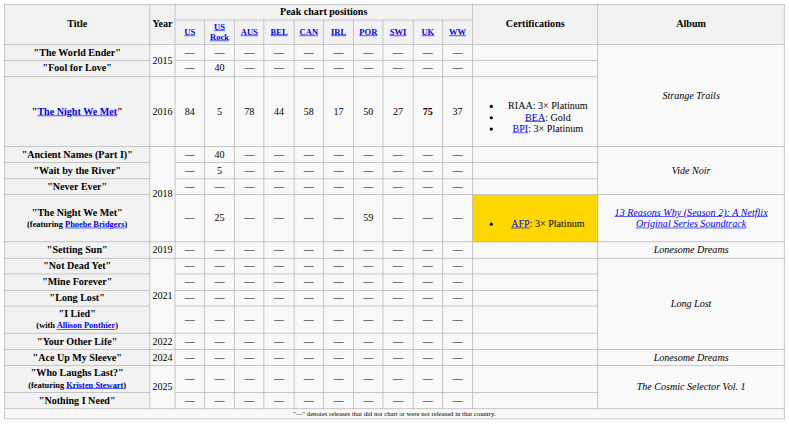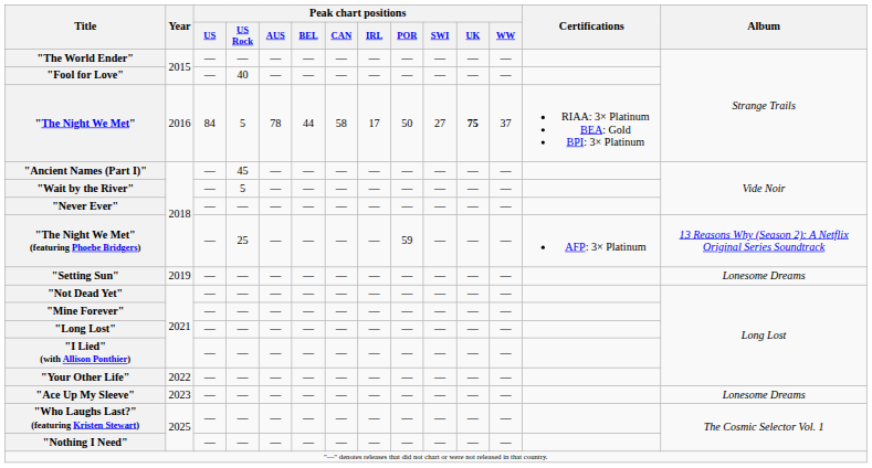 <table class="wikitable plainrowheaders" style="text-align:center;">
 <tr>
 <th scope="col" rowspan="2" style="width:14em;">Title</th>
 <th scope="col" rowspan="2" style="width:2em;">Year</th>
 <th scope="col" colspan="10">Peak chart positions</th>
 <th scope="col" rowspan="2" style="width:12em;">Certifications</th>
 <th scope="col" rowspan="2" style="width:18em;">Album</th>
 </tr>
 <tr>
 <th scope="col" style="width:3em;font-size:85%;"><a href='#'>US</a><br></th>
 <th scope="col" style="width:3em;font-size:85%;"><a href='#'>US<br>Rock</a><br></th>
 <th scope="col" style="width:3em;font-size:85%;"><a href='#'>AUS</a><br></th>
 <th scope="col" style="width:3em;font-size:85%;"><a href='#'>BEL</a><br></th>
 <th scope="col" style="width:3em;font-size:85%;"><a href='#'>CAN</a><br></th>
 <th scope="col" style="width:3em;font-size:85%;"><a href='#'>IRL</a><br></th>
 <th scope="col" style="width:3em;font-size:85%;"><a href='#'>POR</a><br></th>
 <th scope="col" style="width:3em;font-size:85%;"><a href='#'>SWI</a><br></th>
 <th scope="col" style="width:3em;font-size:85%;"><a href='#'>UK</a><br></th>
 <th scope="col" style="width:3em;font-size:85%;"><a href='#'>WW</a><br></th>
 </tr>
 <tr>
 <th scope="row">"The World Ender"</th>
 <td rowspan="2">2015</td>
 <td>—</td>
 <td>—</td>
 <td>—</td>
 <td>—</td>
 <td>—</td>
 <td>—</td>
 <td>—</td>
 <td>—</td>
 <td>—</td>
 <td>—</td>
 <td></td>
 <td rowspan="3"><em>Strange Trails</em></td>
 </tr>
 <tr>
 <th scope="row">"Fool for Love"</th>
 <td>—</td>
 <td>40</td>
 <td>—</td>
 <td>—</td>
 <td>—</td>
 <td>—</td>
 <td>—</td>
 <td>—</td>
 <td>—</td>
 <td>—</td>
 <td></td>
 </tr>
 <tr>
 <th scope="row">"<a href='#'>The Night We Met</a>"</th>
 <td>2016</td>
 <td>84</td>
 <td>5</td>
 <td>78</td>
 <td>44</td>
 <td>58</td>
 <td>17</td>
 <td>50</td>
 <td>27</td>
 <td><strong>75</strong></td>
 <td>37</td>
 <td><br><ul><li>RIAA: 3× Platinum</li><li><a href='#'>BEA</a>: Gold</li><li><a href='#'>BPI</a>: 3× Platinum</li></ul></td>
 </tr>
 <tr>
 <th scope="row">"Ancient Names (Part I)"</th>
 <td rowspan="4">2018</td>
 <td>—</td>
-<td>40</td>
+<td>45</td>
 <td>—</td>
 <td>—</td>
 <td>—</td>
 <td>—</td>
 <td>—</td>
 <td>—</td>
 <td>—</td>
 <td>—</td>
 <td></td>
 <td rowspan="3"><em>Vide Noir</em></td>
 </tr>
 <tr>
 <th scope="row">"Wait by the River"</th>
 <td>—</td>
 <td>5</td>
 <td>—</td>
 <td>—</td>
 <td>—</td>
 <td>—</td>
 <td>—</td>
 <td>—</td>
 <td>—</td>
 <td>—</td>
 <td></td>
 </tr>
 <tr>
 <th scope="row">"Never Ever"</th>
 <td>—</td>
 <td>—</td>
 <td>—</td>
 <td>—</td>
 <td>—</td>
 <td>—</td>
 <td>—</td>
 <td>—</td>
 <td>—</td>
 <td>—</td>
 <td></td>
 </tr>
 <tr>
 <th scope="row">"The Night We Met"<br><small>(featuring <a href='#'>Phoebe Bridgers</a>)</small></th>
 <td>—</td>
 <td>25</td>
 <td>—</td>
 <td>—</td>
 <td>—</td>
 <td>—</td>
 <td>59</td>
 <td>—</td>
 <td>—</td>
 <td>—</td>
-<td style="background: gold;"><br><ul><li><a href='#'>AFP</a>: 3× Platinum</li></ul></td>
+<td><br><ul><li><a href='#'>AFP</a>: 3× Platinum</li></ul></td>
 <td><em><a href='#'>13 Reasons Why (Season 2): A Netflix Original Series Soundtrack</a></em></td>
 </tr>
 <tr>
 <th scope="row">"Setting Sun"</th>
 <td>2019</td>
 <td>—</td>
 <td>—</td>
 <td>—</td>
 <td>—</td>
 <td>—</td>
 <td>—</td>
 <td>—</td>
 <td>—</td>
 <td>—</td>
 <td>—</td>
 <td></td>
 <td><em>Lonesome Dreams</em></td>
 </tr>
 <tr>
 <th scope="row">"Not Dead Yet"</th>
 <td rowspan="4">2021</td>
 <td>—</td>
 <td>—</td>
 <td>—</td>
 <td>—</td>
 <td>—</td>
 <td>—</td>
 <td>—</td>
 <td>—</td>
 <td>—</td>
 <td>—</td>
 <td></td>
 <td rowspan="5"><em>Long Lost</em></td>
 </tr>
 <tr>
 <th scope="row">"Mine Forever"</th>
 <td>—</td>
 <td>—</td>
 <td>—</td>
 <td>—</td>
 <td>—</td>
 <td>—</td>
 <td>—</td>
 <td>—</td>
 <td>—</td>
 <td>—</td>
 <td></td>
 </tr>
 <tr>
 <th scope="row">"Long Lost"</th>
 <td>—</td>
 <td>—</td>
 <td>—</td>
 <td>—</td>
 <td>—</td>
 <td>—</td>
 <td>—</td>
 <td>—</td>
 <td>—</td>
 <td>—</td>
 <td></td>
 </tr>
 <tr>
 <th scope="row">"I Lied"<br><small>(with <a href='#'>Allison Ponthier</a>)</small></th>
 <td>—</td>
 <td>—</td>
 <td>—</td>
 <td>—</td>
 <td>—</td>
 <td>—</td>
 <td>—</td>
 <td>—</td>
 <td>—</td>
 <td>—</td>
 <td></td>
 </tr>
 <tr>
 <th scope="row">"Your Other Life"</th>
 <td>2022</td>
 <td>—</td>
 <td>—</td>
 <td>—</td>
 <td>—</td>
 <td>—</td>
 <td>—</td>
 <td>—</td>
 <td>—</td>
 <td>—</td>
 <td>—</td>
 </tr>
 <tr>
 <th scope="row">"Ace Up My Sleeve"</th>
-<td>2024</td>
+<td>2023</td>
 <td>—</td>
 <td>—</td>
 <td>—</td>
 <td>—</td>
 <td>—</td>
 <td>—</td>
 <td>—</td>
 <td>—</td>
 <td>—</td>
 <td>—</td>
 <td></td>
 <td><em>Lonesome Dreams</em></td>
 </tr>
 <tr>
 <th scope="row">"Who Laughs Last?"<br><small>(featuring <a href='#'>Kristen Stewart</a>)</small></th>
 <td rowspan="2">2025</td>
 <td>—</td>
 <td>—</td>
 <td>—</td>
 <td>—</td>
 <td>—</td>
 <td>—</td>
 <td>—</td>
 <td>—</td>
 <td>—</td>
 <td>—</td>
 <td></td>
 <td rowspan="2"><em>The Cosmic Selector Vol. 1</em></td>
 </tr>
 <tr>
 <th scope="row">"Nothing I Need"</th>
 <td>—</td>
 <td>—</td>
 <td>—</td>
 <td>—</td>
 <td>—</td>
 <td>—</td>
 <td>—</td>
 <td>—</td>
 <td>—</td>
 <td>—</td>
 <td></td>
 </tr>
 <tr>
 <td align="center" colspan="16" style="font-size: 8pt">"—" denotes releases that did not chart or were not released in that country.</td>
 </tr>
 </table>
